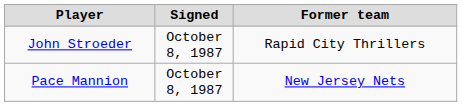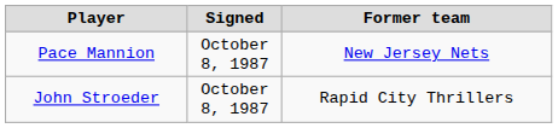 <table class="wikitable" style="text-align: center">
 <tr style="text-align:center; background:#ddd;">
 <td style="width:140px"><strong>Player</strong></td>
 <td style="width:70px"><strong>Signed</strong></td>
 <td style="width:210px"><strong>Former team</strong></td>
 </tr>
 <tr>
+<td><a href='#'>Pace Mannion</a></td>
+<td>October 8, 1987</td>
+<td><a href='#'>New Jersey Nets</a></td>
+</tr>
+<tr>
 <td><a href='#'>John Stroeder</a></td>
 <td>October 8, 1987</td>
 <td>Rapid City Thrillers</td>
 </tr>
-<tr>
-<td><a href='#'>Pace Mannion</a></td>
-<td>October 8, 1987</td>
-<td><a href='#'>New Jersey Nets</a></td>
-</tr>
 </table>
